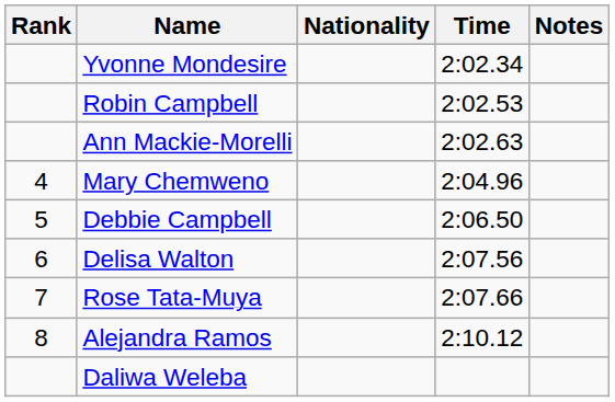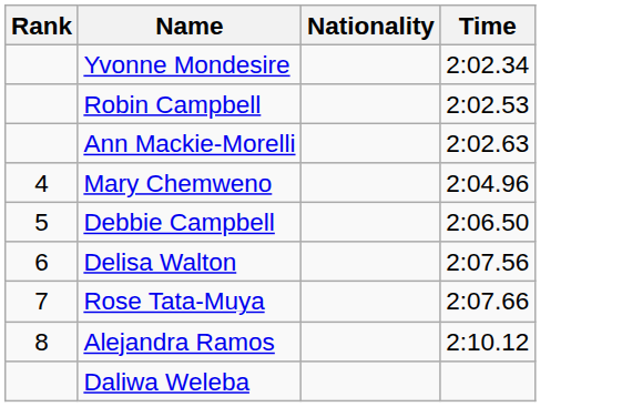 <table class="wikitable sortable" style="text-align:center;font-size:95%">
 <tr>
 <th>Rank</th>
 <th>Name</th>
 <th>Nationality</th>
 <th>Time</th>
-<th>Notes</th>
 </tr>
 <tr>
 <td></td>
 <td align=left><a href='#'>Yvonne Mondesire</a></td>
 <td align=left></td>
 <td>2:02.34</td>
-<td></td>
 </tr>
 <tr>
 <td></td>
 <td align=left><a href='#'>Robin Campbell</a></td>
 <td align=left></td>
 <td>2:02.53</td>
-<td></td>
 </tr>
 <tr>
 <td></td>
 <td align=left><a href='#'>Ann Mackie-Morelli</a></td>
 <td align=left></td>
 <td>2:02.63</td>
-<td></td>
 </tr>
 <tr>
 <td>4</td>
 <td align=left><a href='#'>Mary Chemweno</a></td>
 <td align=left></td>
 <td>2:04.96</td>
-<td></td>
 </tr>
 <tr>
 <td>5</td>
 <td align=left><a href='#'>Debbie Campbell</a></td>
 <td align=left></td>
 <td>2:06.50</td>
-<td></td>
 </tr>
 <tr>
 <td>6</td>
 <td align=left><a href='#'>Delisa Walton</a></td>
 <td align=left></td>
 <td>2:07.56</td>
-<td></td>
 </tr>
 <tr>
 <td>7</td>
 <td align=left><a href='#'>Rose Tata-Muya</a></td>
 <td align=left></td>
 <td>2:07.66</td>
-<td></td>
 </tr>
 <tr>
 <td>8</td>
 <td align=left><a href='#'>Alejandra Ramos</a></td>
 <td align=left></td>
 <td>2:10.12</td>
-<td></td>
 </tr>
 <tr>
 <td></td>
 <td align=left><a href='#'>Daliwa Weleba</a></td>
 <td align=left></td>
 <td></td>
-<td></td>
 </tr>
 </table>
